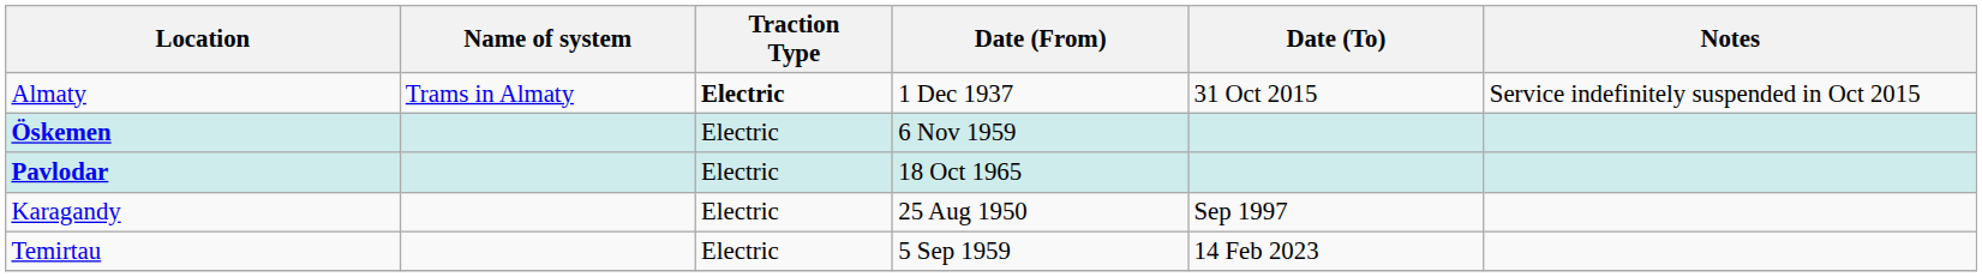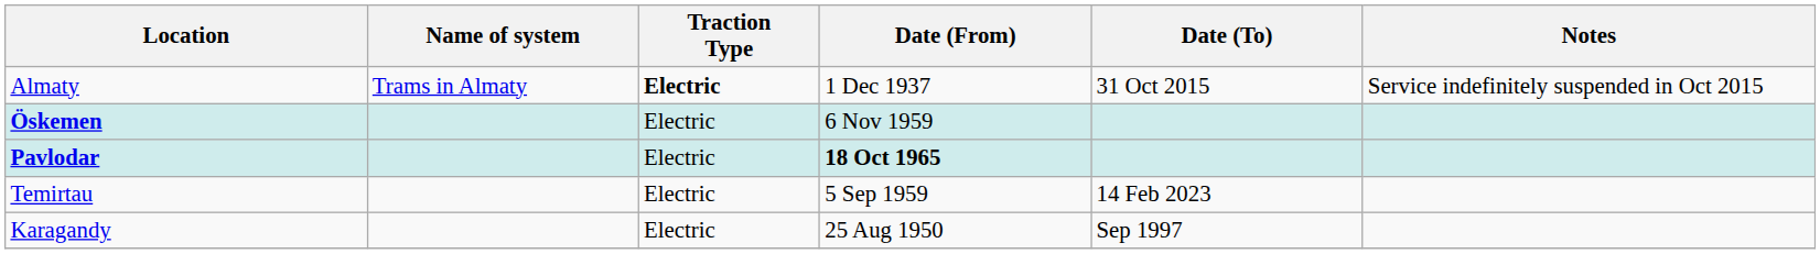 <table class="wikitable" width=100%>
 <tr>
 <th width=20%>Location</th>
 <th width=15%>Name of system</th>
 <th width=10%>Traction<br>Type</th>
 <th width=15%>Date (From)</th>
 <th width=15%>Date (To)</th>
 <th width=25%>Notes</th>
 </tr>
 <tr>
 <td><a href='#'>Almaty</a></td>
 <td><a href='#'>Trams in Almaty</a></td>
 <td><strong>Electric</strong></td>
 <td>1 Dec 1937</td>
 <td>31 Oct 2015</td>
 <td>Service indefinitely suspended in Oct 2015</td>
 </tr>
 <tr style="background:#CFECEC">
 <td><strong><a href='#'>Öskemen</a></strong></td>
 <td> </td>
 <td>Electric</td>
 <td>6 Nov 1959</td>
 <td></td>
 <td> </td>
 </tr>
 <tr style="background:#CFECEC">
 <td><strong><a href='#'>Pavlodar</a></strong></td>
 <td> </td>
 <td>Electric</td>
-<td>18 Oct 1965</td>
+<td><strong>18 Oct 1965</strong></td>
 <td></td>
+<td> </td>
+</tr>
+<tr>
+<td><a href='#'>Temirtau</a></td>
+<td> </td>
+<td>Electric</td>
+<td>5 Sep 1959</td>
+<td>14 Feb 2023</td>
 <td> </td>
 </tr>
 <tr>
 <td><a href='#'>Karagandy</a></td>
 <td> </td>
 <td>Electric</td>
 <td>25 Aug 1950</td>
 <td>Sep 1997</td>
 <td> </td>
 </tr>
 <tr>
-<td><a href='#'>Temirtau</a></td>
-<td> </td>
-<td>Electric</td>
-<td>5 Sep 1959</td>
-<td>14 Feb 2023</td>
-<td> </td>
-</tr>
-<tr>
 </tr>
 </table>
